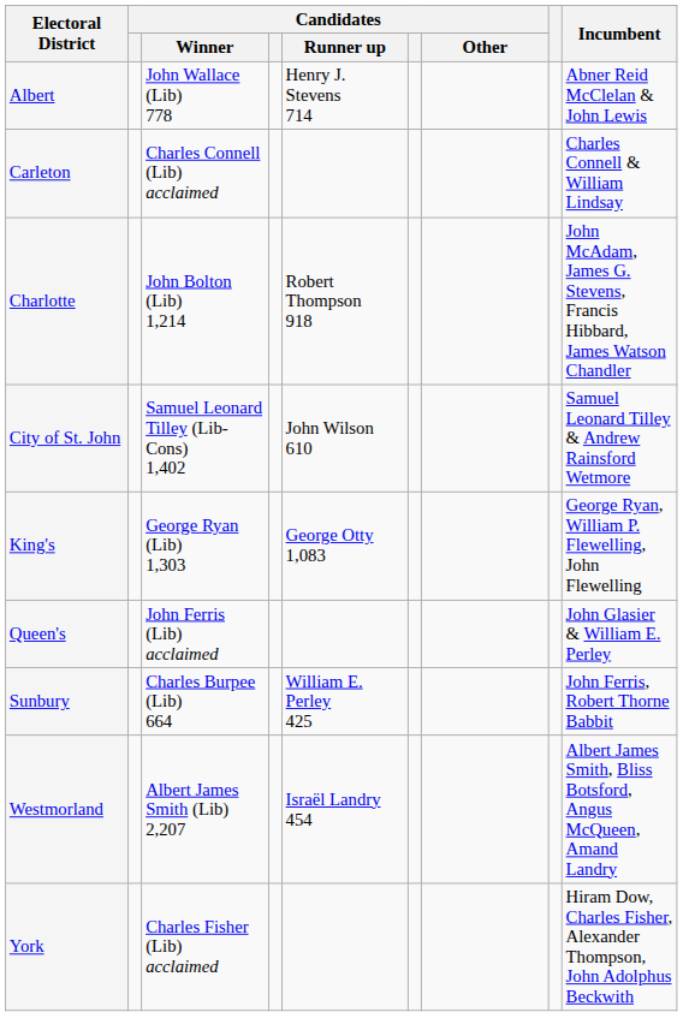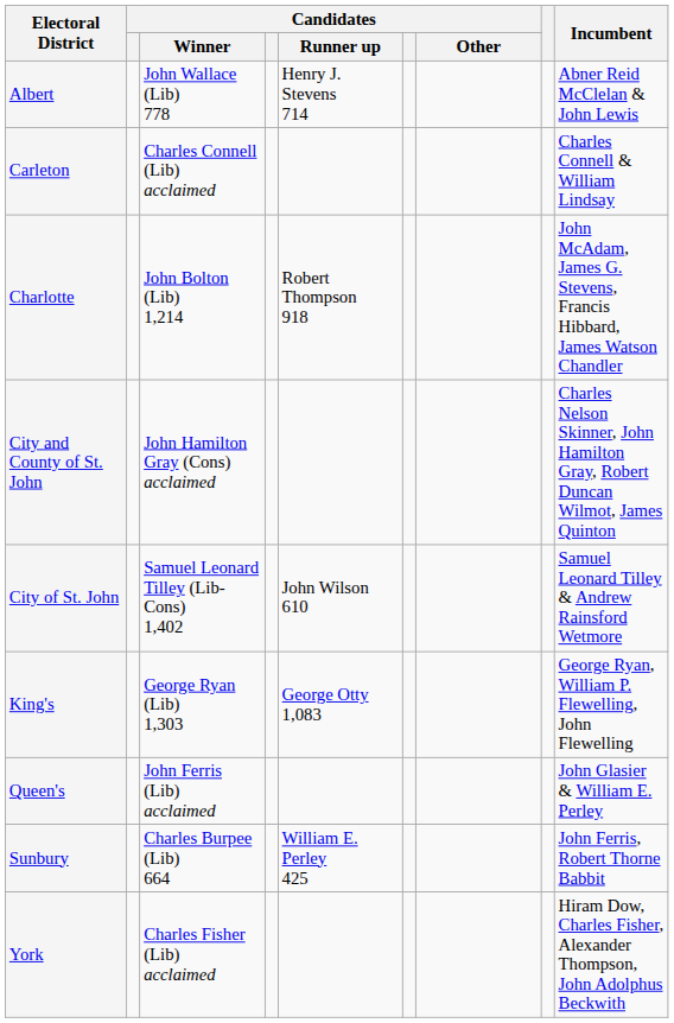 <table class="wikitable">
 <tr>
 <th width=16% rowspan=2>Electoral District</th>
 <th colspan=6>Candidates</th>
 <th width=1% rowspan=2> </th>
 <th width=15% rowspan=2>Incumbent</th>
 </tr>
 <tr>
 <th width=1%> </th>
 <th width=16.5%>Winner</th>
 <th width=1%> </th>
 <th width=16.5%>Runner up</th>
 <th width=1%> </th>
 <th width=16.5%>Other</th>
 </tr>
 <tr>
 <td style="background:whitesmoke;"><a href='#'>Albert</a></td>
 <td></td>
 <td><a href='#'>John Wallace</a> (Lib)<br> 778</td>
 <td></td>
 <td>Henry J. Stevens <br> 714</td>
 <td></td>
 <td></td>
 <td></td>
 <td><a href='#'>Abner Reid McClelan</a> & <a href='#'>John Lewis</a></td>
 </tr>
 <tr>
 <td style="background:whitesmoke;"><a href='#'>Carleton</a></td>
 <td></td>
 <td><a href='#'>Charles Connell</a> (Lib)<br> <em>acclaimed</em></td>
 <td></td>
 <td></td>
 <td></td>
 <td></td>
 <td></td>
 <td><a href='#'>Charles Connell</a> & <a href='#'>William Lindsay</a></td>
 </tr>
 <tr>
 <td style="background:whitesmoke;"><a href='#'>Charlotte</a></td>
 <td></td>
 <td><a href='#'>John Bolton</a> (Lib)<br> 1,214</td>
 <td></td>
 <td>Robert Thompson <br> 918</td>
 <td></td>
 <td></td>
 <td></td>
 <td><a href='#'>John McAdam</a>, <a href='#'>James G. Stevens</a>, Francis Hibbard, <a href='#'>James Watson Chandler</a></td>
 </tr>
 <tr>
+<td style="background:whitesmoke;"><a href='#'>City and County of St. John</a></td>
+<td></td>
+<td><a href='#'>John Hamilton Gray</a> (Cons)<br> <em>acclaimed</em></td>
+<td></td>
+<td></td>
+<td></td>
+<td></td>
+<td></td>
+<td><a href='#'>Charles Nelson Skinner</a>, <a href='#'>John Hamilton Gray</a>, <a href='#'>Robert Duncan Wilmot</a>, <a href='#'>James Quinton</a></td>
+</tr>
+<tr>
 <td style="background:whitesmoke;"><a href='#'>City of St. John</a></td>
 <td></td>
 <td><a href='#'>Samuel Leonard Tilley</a> (Lib-Cons)<br> 1,402</td>
 <td></td>
 <td>John Wilson <br> 610</td>
 <td></td>
 <td></td>
 <td></td>
 <td><a href='#'>Samuel Leonard Tilley</a> & <a href='#'>Andrew Rainsford Wetmore</a></td>
 </tr>
 <tr>
 <td style="background:whitesmoke;"><a href='#'>King's</a></td>
 <td></td>
 <td><a href='#'>George Ryan</a> (Lib)<br> 1,303</td>
 <td></td>
 <td><a href='#'>George Otty</a> <br> 1,083</td>
 <td></td>
 <td></td>
 <td></td>
 <td><a href='#'>George Ryan</a>, <a href='#'>William P. Flewelling</a>, John Flewelling</td>
 </tr>
 <tr>
 <td style="background:whitesmoke;"><a href='#'>Queen's</a></td>
 <td></td>
 <td><a href='#'>John Ferris</a> (Lib)<br> <em>acclaimed</em></td>
 <td></td>
 <td></td>
 <td></td>
 <td></td>
 <td></td>
 <td><a href='#'>John Glasier</a> & <a href='#'>William E. Perley</a></td>
 </tr>
 <tr>
 <td style="background:whitesmoke;"><a href='#'>Sunbury</a></td>
 <td></td>
 <td><a href='#'>Charles Burpee</a> (Lib)<br> 664</td>
 <td></td>
 <td><a href='#'>William E. Perley</a> <br> 425</td>
 <td></td>
 <td></td>
 <td></td>
 <td><a href='#'>John Ferris</a>, <a href='#'>Robert Thorne Babbit</a></td>
 </tr>
 <tr>
-<td style="background:whitesmoke;"><a href='#'>Westmorland</a></td>
-<td></td>
-<td><a href='#'>Albert James Smith</a> (Lib)<br> 2,207</td>
-<td></td>
-<td><a href='#'>Israël Landry</a> <br> 454</td>
-<td></td>
-<td></td>
-<td></td>
-<td><a href='#'>Albert James Smith</a>, <a href='#'>Bliss Botsford</a>, <a href='#'>Angus McQueen</a>, <a href='#'>Amand Landry</a></td>
-</tr>
-<tr>
 <td style="background:whitesmoke;"><a href='#'>York</a></td>
 <td></td>
 <td><a href='#'>Charles Fisher</a> (Lib)<br> <em>acclaimed</em></td>
 <td></td>
 <td></td>
 <td></td>
 <td></td>
 <td></td>
 <td>Hiram Dow, <a href='#'>Charles Fisher</a>, Alexander Thompson, <a href='#'>John Adolphus Beckwith</a></td>
 </tr>
 </table>
